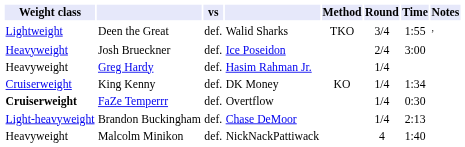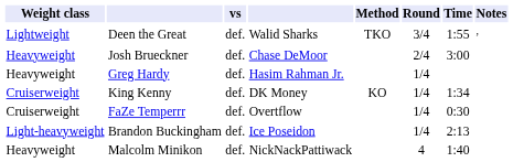 <table class="toccolours" style="font-size: 85%;">
 <tr>
 <th style="background:#e6e8fa; color:#000; text-align:center;">Weight class</th>
 <th style="background:#e6e8fa; color:#000; text-align:center;"></th>
 <th style="background:#e6e8fa; color:#000; text-align:center;">vs</th>
 <th style="background:#e6e8fa; color:#000; text-align:center;"></th>
 <th style="background:#e6e8fa; color:#000; text-align:center;">Method</th>
 <th style="background:#e6e8fa; color:#000; text-align:center;">Round</th>
 <th style="background:#e6e8fa; color:#000; text-align:center;">Time</th>
 <th style="background:#e6e8fa; color:#000; text-align:center;">Notes</th>
 </tr>
 <tr>
 <td><a href='#'>Lightweight</a></td>
 <td>Deen the Great</td>
 <td>def.</td>
 <td>Walid Sharks</td>
 <td align="center">TKO</td>
 <td align="center">3/4</td>
 <td align="center">1:55</td>
 <td><sup>,</sup> </td>
 </tr>
 <tr>
 <td><a href='#'>Heavyweight</a></td>
 <td>Josh Brueckner</td>
 <td>def.</td>
-<td><a href='#'>Ice Poseidon</a></td>
+<td><a href='#'>Chase DeMoor</a></td>
 <td align="center"></td>
 <td align="center">2/4</td>
 <td align="center">3:00</td>
 <td></td>
 </tr>
 <tr>
 <td>Heavyweight</td>
 <td><a href='#'>Greg Hardy</a></td>
 <td>def.</td>
 <td><a href='#'>Hasim Rahman Jr.</a></td>
 <td align="center"></td>
 <td align="center">1/4</td>
 <td align="center"></td>
 <td></td>
 </tr>
 <tr>
 <td><a href='#'>Cruiserweight</a></td>
 <td>King Kenny</td>
 <td>def.</td>
 <td>DK Money</td>
 <td align="center">KO</td>
 <td align="center">1/4</td>
 <td align="center">1:34</td>
 <td></td>
 </tr>
 <tr>
-<td><strong>Cruiserweight</strong></td>
+<td>Cruiserweight</td>
 <td><a href='#'>FaZe Temperrr</a></td>
 <td>def.</td>
 <td>Overtflow</td>
 <td align="center"></td>
 <td align="center">1/4</td>
 <td align="center">0:30</td>
 <td></td>
 </tr>
 <tr>
 <td><a href='#'>Light-heavyweight</a></td>
 <td>Brandon Buckingham</td>
 <td>def.</td>
-<td><a href='#'>Chase DeMoor</a></td>
+<td><a href='#'>Ice Poseidon</a></td>
 <td align="center"></td>
 <td align="center">1/4</td>
 <td align="center">2:13</td>
 <td></td>
 </tr>
 <tr>
 <td>Heavyweight</td>
 <td>Malcolm Minikon</td>
 <td>def.</td>
 <td>NickNackPattiwack</td>
 <td align="center"></td>
 <td align="center">4</td>
 <td align="center">1:40</td>
 <td></td>
 </tr>
 <tr>
 </tr>
 </table>
